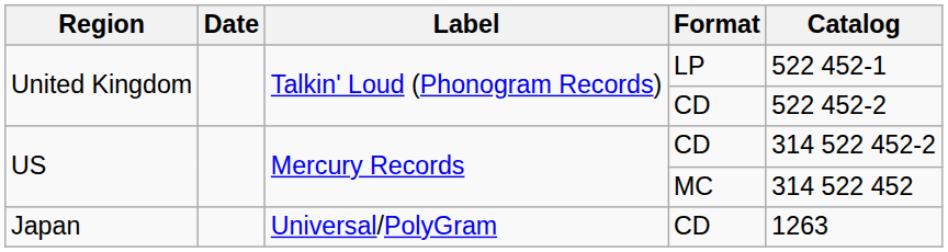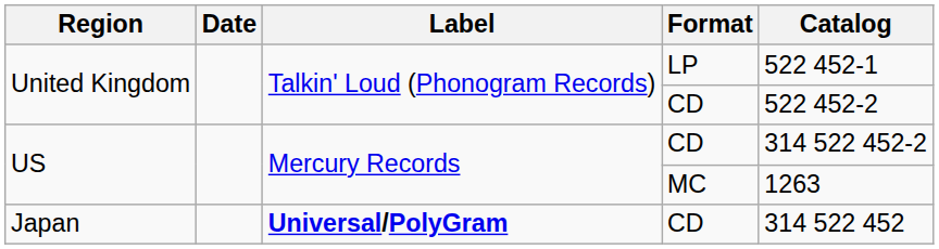 <table class="wikitable">
 <tr>
 <th>Region</th>
 <th>Date</th>
 <th>Label</th>
 <th>Format</th>
 <th>Catalog</th>
 </tr>
 <tr>
 <td rowspan="2">United Kingdom</td>
 <td rowspan="2"></td>
 <td rowspan="2"><a href='#'>Talkin' Loud</a> (<a href='#'>Phonogram Records</a>)</td>
 <td>LP</td>
 <td>522 452-1</td>
 </tr>
 <tr>
 <td>CD</td>
 <td>522 452-2</td>
 </tr>
 <tr>
 <td rowspan="2">US</td>
 <td rowspan="2"></td>
 <td rowspan="2"><a href='#'>Mercury Records</a></td>
 <td>CD</td>
 <td>314 522 452-2</td>
 </tr>
 <tr>
 <td>MC</td>
-<td>314 522 452</td>
+<td>1263</td>
 </tr>
 <tr>
 <td>Japan</td>
 <td></td>
-<td><a href='#'>Universal</a>/<a href='#'>PolyGram</a></td>
+<td><strong><a href='#'>Universal</a>/<a href='#'>PolyGram</a></strong></td>
 <td>CD</td>
-<td>1263</td>
+<td>314 522 452</td>
 </tr>
 </table>
